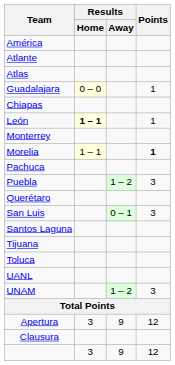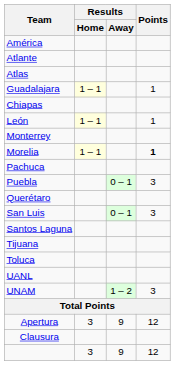 <table class="wikitable" style="text-align:center">
 <tr>
 <th rowspan=2>Team</th>
 <th colspan=2>Results</th>
 <th rowspan=2>Points</th>
 </tr>
 <tr>
 <th width=40>Home</th>
 <th width=40>Away</th>
 </tr>
 <tr>
 <td align=left><a href='#'>América</a></td>
 <td></td>
 <td></td>
 <td></td>
 </tr>
 <tr>
 <td align=left><a href='#'>Atlante</a></td>
 <td></td>
 <td></td>
 <td></td>
 </tr>
 <tr>
 <td align=left><a href='#'>Atlas</a></td>
 <td></td>
 <td></td>
 <td></td>
 </tr>
 <tr>
 <td align=left><a href='#'>Guadalajara</a></td>
-<td bgcolor=#ffffdd>0 – 0</td>
+<td bgcolor=#ffffdd>1 – 1</td>
 <td></td>
 <td>1</td>
 </tr>
 <tr>
 <td align=left><a href='#'>Chiapas</a></td>
 <td></td>
 <td></td>
 <td></td>
 </tr>
 <tr>
 <td align=left><a href='#'>León</a></td>
-<td bgcolor=#ffffdd><strong>1 – 1</strong></td>
+<td bgcolor=#ffffdd>1 – 1</td>
 <td></td>
 <td>1</td>
 </tr>
 <tr>
 <td align=left><a href='#'>Monterrey</a></td>
 <td></td>
 <td></td>
 <td></td>
 </tr>
 <tr>
 <td align=left><a href='#'>Morelia</a></td>
 <td bgcolor=#ffffdd>1 – 1</td>
 <td></td>
 <td><strong>1</strong></td>
 </tr>
 <tr>
 <td align=left><a href='#'>Pachuca</a></td>
 <td></td>
 <td></td>
 <td></td>
 </tr>
 <tr>
 <td align=left><a href='#'>Puebla</a></td>
 <td></td>
-<td bgcolor="#ddffdd">1 – 2</td>
+<td bgcolor="#ddffdd">0 – 1</td>
 <td>3</td>
 </tr>
 <tr>
 <td align=left><a href='#'>Querétaro</a></td>
 <td></td>
 <td></td>
 <td></td>
 </tr>
 <tr>
 <td align=left><a href='#'>San Luis</a></td>
 <td></td>
 <td bgcolor="#ddffdd">0 – 1</td>
 <td>3</td>
 </tr>
 <tr>
 <td align=left><a href='#'>Santos Laguna</a></td>
 <td></td>
 <td></td>
 <td></td>
 </tr>
 <tr>
 <td align=left><a href='#'>Tijuana</a></td>
 <td></td>
 <td></td>
 <td></td>
 </tr>
 <tr>
 <td align=left><a href='#'>Toluca</a></td>
 <td></td>
 <td></td>
 <td></td>
 </tr>
 <tr>
 <td align=left><a href='#'>UANL</a></td>
 <td></td>
 <td></td>
 <td></td>
 </tr>
 <tr>
 <td align=left><a href='#'>UNAM</a></td>
 <td></td>
 <td bgcolor="#ddffdd">1 – 2</td>
 <td>3</td>
 </tr>
 <tr>
 <th colspan=4>Total Points</th>
 </tr>
 <tr>
 <td><a href='#'>Apertura</a></td>
 <td>3</td>
 <td>9</td>
 <td>12</td>
 </tr>
 <tr>
 <td><a href='#'>Clausura</a></td>
 <td></td>
 <td></td>
 <td></td>
 </tr>
 <tr>
 <td align=left></td>
 <td>3</td>
 <td>9</td>
 <td>12</td>
 </tr>
 </table>
